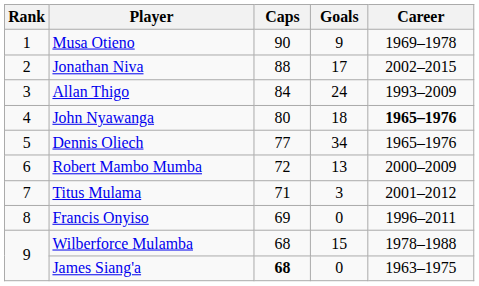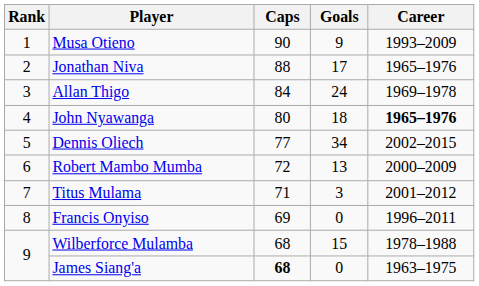 <table class="wikitable sortable" style="text-align:center;">
 <tr>
 <th width=30px>Rank</th>
 <th style="width:200px;">Player</th>
 <th width=50px>Caps</th>
 <th width=50px>Goals</th>
 <th style="width:100px;">Career</th>
 </tr>
 <tr>
 <td>1</td>
 <td align=left><a href='#'>Musa Otieno</a></td>
 <td>90</td>
 <td>9</td>
-<td>1969–1978</td>
+<td>1993–2009</td>
 </tr>
 <tr>
 <td>2</td>
 <td align=left><a href='#'>Jonathan Niva</a></td>
 <td>88</td>
 <td>17</td>
-<td>2002–2015</td>
+<td>1965–1976</td>
 </tr>
 <tr>
 <td>3</td>
 <td align=left><a href='#'>Allan Thigo</a></td>
 <td>84</td>
 <td>24</td>
-<td>1993–2009</td>
+<td>1969–1978</td>
 </tr>
 <tr>
 <td>4</td>
 <td align=left><a href='#'>John Nyawanga</a></td>
 <td>80</td>
 <td>18</td>
 <td><strong>1965–1976</strong></td>
 </tr>
 <tr>
 <td>5</td>
 <td align=left><a href='#'>Dennis Oliech</a></td>
 <td>77</td>
 <td>34</td>
-<td>1965–1976</td>
+<td>2002–2015</td>
 </tr>
 <tr>
 <td>6</td>
 <td align=left><a href='#'>Robert Mambo Mumba</a></td>
 <td>72</td>
 <td>13</td>
 <td>2000–2009</td>
 </tr>
 <tr>
 <td>7</td>
 <td align=left><a href='#'>Titus Mulama</a></td>
 <td>71</td>
 <td>3</td>
 <td>2001–2012</td>
 </tr>
 <tr>
 <td>8</td>
 <td align=left><a href='#'>Francis Onyiso</a></td>
 <td>69</td>
 <td>0</td>
 <td>1996–2011</td>
 </tr>
 <tr>
 <td rowspan=2>9</td>
 <td align=left><a href='#'>Wilberforce Mulamba</a></td>
 <td>68</td>
 <td>15</td>
 <td>1978–1988</td>
 </tr>
 <tr>
 <td align=left><a href='#'>James Siang'a</a></td>
 <td><strong>68</strong></td>
 <td>0</td>
 <td>1963–1975</td>
 </tr>
 </table>
